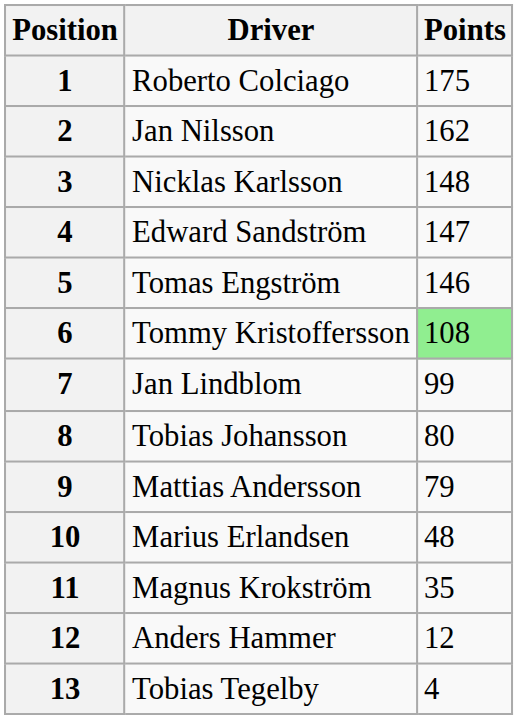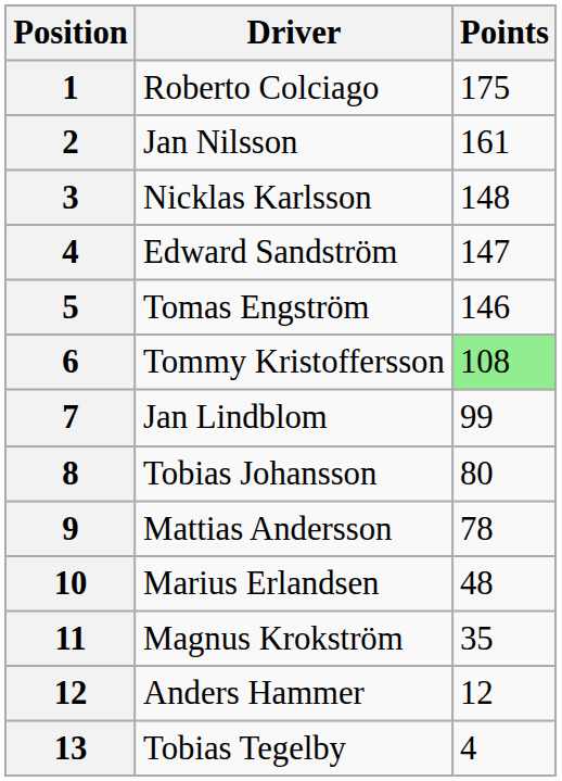 <table class="wikitable" style="font-size: 95%">
 <tr>
 <th>Position</th>
 <th>Driver</th>
 <th>Points</th>
 </tr>
 <tr>
 <th>1</th>
 <td>Roberto Colciago</td>
 <td>175</td>
 </tr>
 <tr>
 <th>2</th>
 <td>Jan Nilsson</td>
-<td>162</td>
+<td>161</td>
 </tr>
 <tr>
 <th>3</th>
 <td>Nicklas Karlsson</td>
 <td>148</td>
 </tr>
 <tr>
 <th>4</th>
 <td>Edward Sandström</td>
 <td>147</td>
 </tr>
 <tr>
 <th>5</th>
 <td>Tomas Engström</td>
 <td>146</td>
 </tr>
 <tr>
 <th>6</th>
 <td>Tommy Kristoffersson</td>
 <td style="background: lightgreen;">108</td>
 </tr>
 <tr>
 <th>7</th>
 <td>Jan Lindblom</td>
 <td>99</td>
 </tr>
 <tr>
 <th>8</th>
 <td>Tobias Johansson</td>
 <td>80</td>
 </tr>
 <tr>
 <th>9</th>
 <td>Mattias Andersson</td>
-<td>79</td>
+<td>78</td>
 </tr>
 <tr>
 <th>10</th>
 <td>Marius Erlandsen</td>
 <td>48</td>
 </tr>
 <tr>
 <th>11</th>
 <td>Magnus Krokström</td>
 <td>35</td>
 </tr>
 <tr>
 <th>12</th>
 <td>Anders Hammer</td>
 <td>12</td>
 </tr>
 <tr>
 <th>13</th>
 <td>Tobias Tegelby</td>
 <td>4</td>
 </tr>
 </table>
